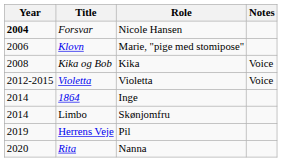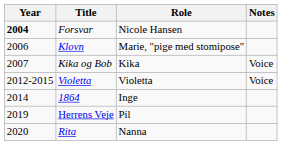 <table class="wikitable">
 <tr>
 <th>Year</th>
 <th>Title</th>
 <th>Role</th>
 <th>Notes</th>
 </tr>
 <tr>
 <td><strong>2004</strong></td>
 <td><em>Forsvar</em></td>
 <td>Nicole Hansen</td>
 <td></td>
 </tr>
 <tr>
 <td>2006</td>
 <td><em><a href='#'>Klovn</a></em></td>
 <td>Marie, "pige med stomipose"</td>
 <td></td>
 </tr>
 <tr>
-<td>2008</td>
+<td>2007</td>
 <td><em>Kika og Bob</em></td>
 <td>Kika</td>
 <td>Voice</td>
 </tr>
 <tr>
 <td>2012-2015</td>
 <td><em><a href='#'>Violetta</a></em></td>
 <td>Violetta</td>
 <td>Voice</td>
 </tr>
 <tr>
 <td>2014</td>
 <td><em><a href='#'>1864</a></em></td>
 <td>Inge</td>
 <td></td>
 </tr>
 <tr>
-<td>2014</td>
-<td>Limbo</td>
-<td>Skønjomfru</td>
-<td></td>
-</tr>
-<tr>
 <td>2019</td>
 <td><a href='#'>Herrens Veje</a></td>
 <td>Pil</td>
 <td></td>
 </tr>
 <tr>
 <td>2020</td>
 <td><em><a href='#'>Rita</a></em></td>
 <td>Nanna</td>
 <td></td>
 </tr>
 </table>
